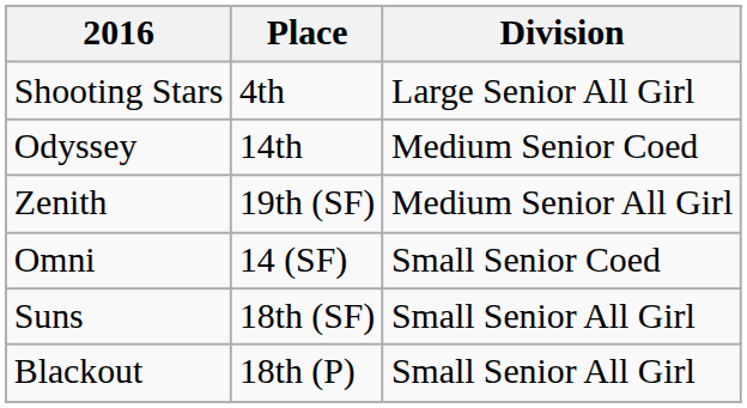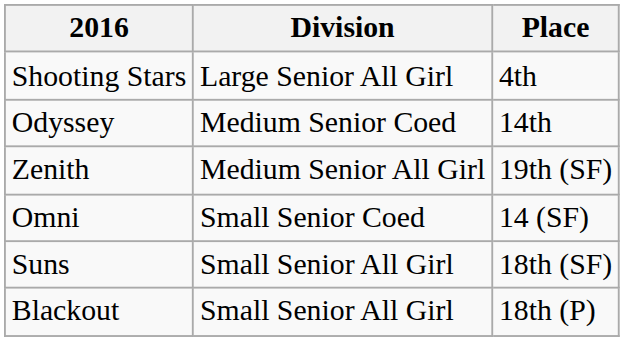 <table class="wikitable">
 <tr>
 <th>2016</th>
+<th>Division</th>
 <th>Place</th>
-<th>Division</th>
 </tr>
 <tr>
 <td>Shooting Stars</td>
+<td>Large Senior All Girl</td>
 <td>4th</td>
-<td>Large Senior All Girl</td>
 </tr>
 <tr>
 <td>Odyssey</td>
+<td>Medium Senior Coed</td>
 <td>14th</td>
-<td>Medium Senior Coed</td>
 </tr>
 <tr>
 <td>Zenith</td>
+<td>Medium Senior All Girl</td>
 <td>19th (SF)</td>
-<td>Medium Senior All Girl</td>
 </tr>
 <tr>
 <td>Omni</td>
+<td>Small Senior Coed</td>
 <td>14 (SF)</td>
-<td>Small Senior Coed</td>
 </tr>
 <tr>
 <td>Suns</td>
+<td>Small Senior All Girl</td>
 <td>18th (SF)</td>
-<td>Small Senior All Girl</td>
 </tr>
 <tr>
 <td>Blackout</td>
+<td>Small Senior All Girl</td>
 <td>18th (P)</td>
-<td>Small Senior All Girl</td>
 </tr>
 </table>
